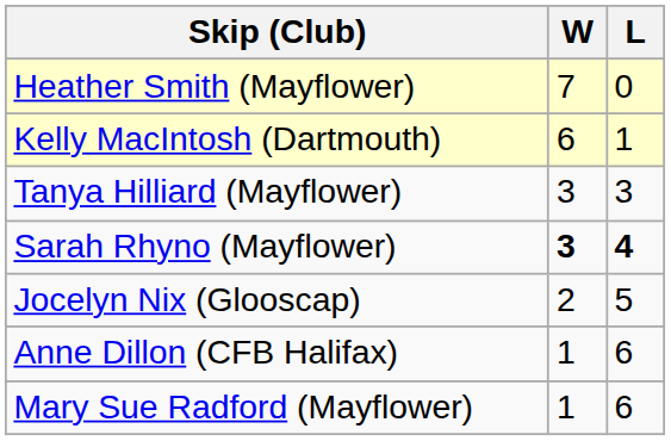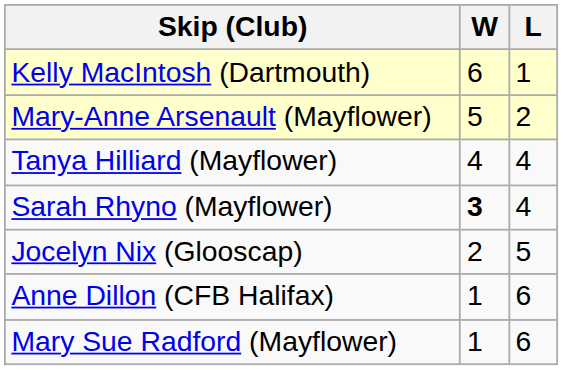 <table class=wikitable>
 <tr>
 <th width=250>Skip (Club)</th>
 <th width=20>W</th>
 <th width=20>L</th>
 </tr>
 <tr bgcolor=#ffffcc>
-<td><a href='#'>Heather Smith</a> (Mayflower)</td>
-<td>7</td>
-<td>0</td>
-</tr>
-<tr bgcolor=#ffffcc>
 <td><a href='#'>Kelly MacIntosh</a> (Dartmouth)</td>
 <td>6</td>
 <td>1</td>
 </tr>
+<tr bgcolor=#ffffcc>
+<td><a href='#'>Mary-Anne Arsenault</a> (Mayflower)</td>
+<td>5</td>
+<td>2</td>
+</tr>
 <tr>
 <td><a href='#'>Tanya Hilliard</a> (Mayflower)</td>
-<td>3</td>
-<td>3</td>
+<td>4</td>
+<td>4</td>
 </tr>
 <tr>
 <td><a href='#'>Sarah Rhyno</a> (Mayflower)</td>
 <td><strong>3</strong></td>
-<td><strong>4</strong></td>
+<td>4</td>
 </tr>
 <tr>
 <td><a href='#'>Jocelyn Nix</a> (Glooscap)</td>
 <td>2</td>
 <td>5</td>
 </tr>
 <tr>
 <td><a href='#'>Anne Dillon</a> (CFB Halifax)</td>
 <td>1</td>
 <td>6</td>
 </tr>
 <tr>
 <td><a href='#'>Mary Sue Radford</a> (Mayflower)</td>
 <td>1</td>
 <td>6</td>
 </tr>
 </table>
